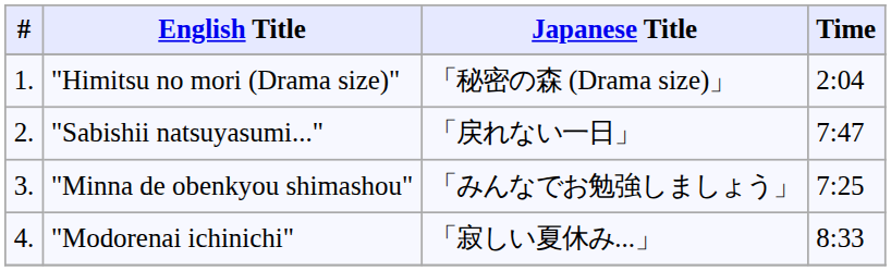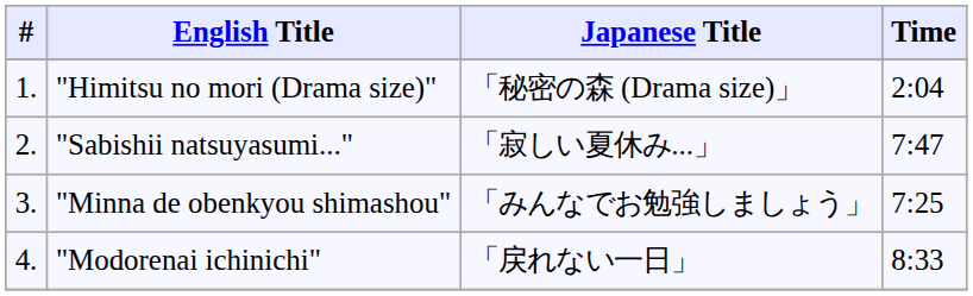 <table border="" cellpadding="4" cellspacing="0" style="border: 1px #aaaaaa solid; border-collapse: collapse; padding: 0.2em; margin: 1em 1em 1em 0; background: #f7f8ff; font-size:0.9em">
 <tr valign="middle" bgcolor="#e6e9ff">
 <th rowspan="1">#</th>
 <th rowspan="1"><a href='#'>English</a> Title</th>
 <th colspan="1"><a href='#'>Japanese</a> Title</th>
 <th rowspan="1">Time</th>
 </tr>
 <tr bgcolor="#e6e9ff">
 </tr>
 <tr>
 <td>1.</td>
 <td>"Himitsu no mori (Drama size)"</td>
 <td>「秘密の森 (Drama size)」</td>
 <td>2:04</td>
 </tr>
 <tr>
 <td>2.</td>
 <td>"Sabishii natsuyasumi..."</td>
-<td>「戻れない一日」</td>
+<td>「寂しい夏休み...」</td>
 <td>7:47</td>
 </tr>
 <tr>
 <td>3.</td>
 <td>"Minna de obenkyou shimashou"</td>
 <td>「みんなでお勉強しましょう」</td>
 <td>7:25</td>
 </tr>
 <tr>
 <td>4.</td>
 <td>"Modorenai ichinichi"</td>
-<td>「寂しい夏休み...」</td>
+<td>「戻れない一日」</td>
 <td>8:33</td>
 </tr>
 <tr>
 </tr>
 </table>
